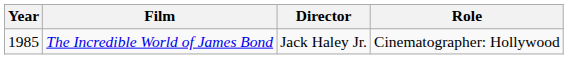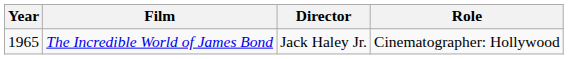 <table class="wikitable">
 <tr>
 <th>Year</th>
 <th>Film</th>
 <th>Director</th>
 <th>Role</th>
 </tr>
 <tr>
-<td>1985</td>
+<td>1965</td>
 <td><em><a href='#'>The Incredible World of James Bond</a></em></td>
 <td>Jack Haley Jr.</td>
 <td>Cinematographer: Hollywood</td>
 </tr>
 </table>
